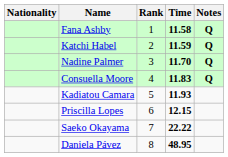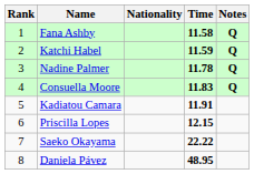 <table class="wikitable sortable" style="text-align:center">
 <tr>
+<th>Rank</th>
+<th>Name</th>
 <th>Nationality</th>
-<th>Name</th>
-<th>Rank</th>
 <th>Time</th>
 <th>Notes</th>
 </tr>
 <tr bgcolor=ccffcc>
+<td>1</td>
+<td align=left><a href='#'>Fana Ashby</a></td>
 <td align=left></td>
-<td align=left><a href='#'>Fana Ashby</a></td>
-<td>1</td>
 <td><strong>11.58</strong></td>
 <td><strong>Q</strong></td>
 </tr>
 <tr bgcolor=ccffcc>
+<td>2</td>
+<td align=left><a href='#'>Katchi Habel</a></td>
 <td align=left></td>
-<td align=left><a href='#'>Katchi Habel</a></td>
-<td>2</td>
 <td><strong>11.59</strong></td>
 <td><strong>Q</strong></td>
 </tr>
 <tr bgcolor=ccffcc>
+<td>3</td>
+<td align=left><a href='#'>Nadine Palmer</a></td>
 <td align=left></td>
-<td align=left><a href='#'>Nadine Palmer</a></td>
-<td>3</td>
-<td><strong>11.70</strong></td>
+<td><strong>11.78</strong></td>
 <td><strong>Q</strong></td>
 </tr>
 <tr bgcolor=ccffcc>
+<td>4</td>
+<td align=left><a href='#'>Consuella Moore</a></td>
 <td align=left></td>
-<td align=left><a href='#'>Consuella Moore</a></td>
-<td>4</td>
 <td><strong>11.83</strong></td>
 <td><strong>Q</strong></td>
 </tr>
 <tr>
+<td>5</td>
+<td align=left><a href='#'>Kadiatou Camara</a></td>
 <td align=left></td>
-<td align=left><a href='#'>Kadiatou Camara</a></td>
-<td>5</td>
-<td><strong>11.93</strong></td>
+<td><strong>11.91</strong></td>
 <td></td>
 </tr>
 <tr>
+<td>6</td>
+<td align=left><a href='#'>Priscilla Lopes</a></td>
 <td align=left></td>
-<td align=left><a href='#'>Priscilla Lopes</a></td>
-<td>6</td>
 <td><strong>12.15</strong></td>
 <td></td>
 </tr>
 <tr>
+<td>7</td>
+<td align=left><a href='#'>Saeko Okayama</a></td>
 <td align=left></td>
-<td align=left><a href='#'>Saeko Okayama</a></td>
-<td>7</td>
 <td><strong>22.22</strong></td>
 <td></td>
 </tr>
 <tr>
+<td>8</td>
+<td align=left><a href='#'>Daniela Pávez</a></td>
 <td align=left></td>
-<td align=left><a href='#'>Daniela Pávez</a></td>
-<td>8</td>
 <td><strong>48.95</strong></td>
 <td></td>
 </tr>
 </table>
